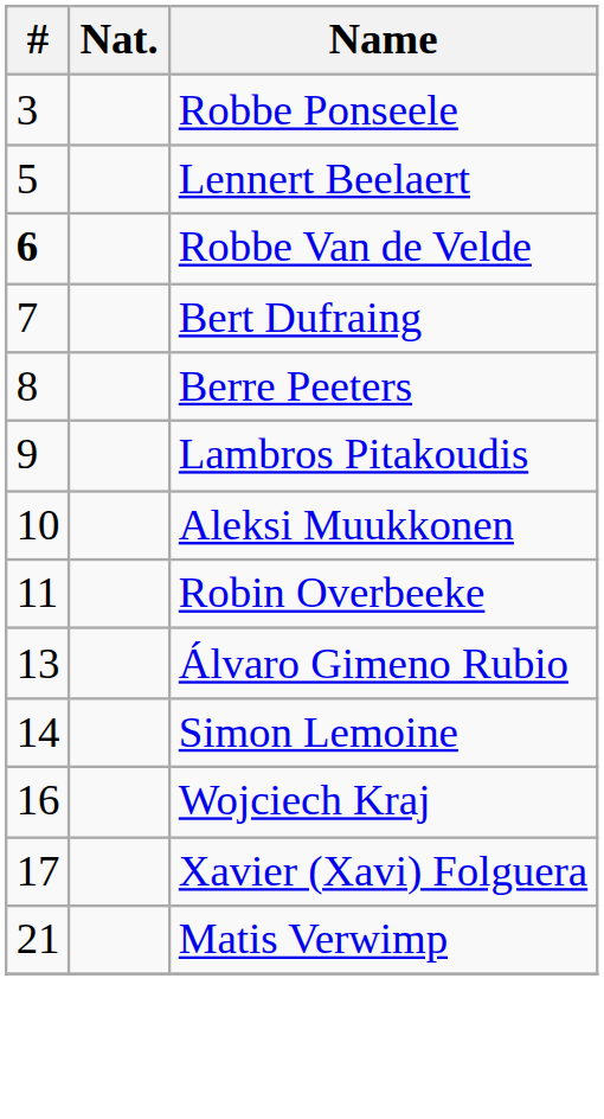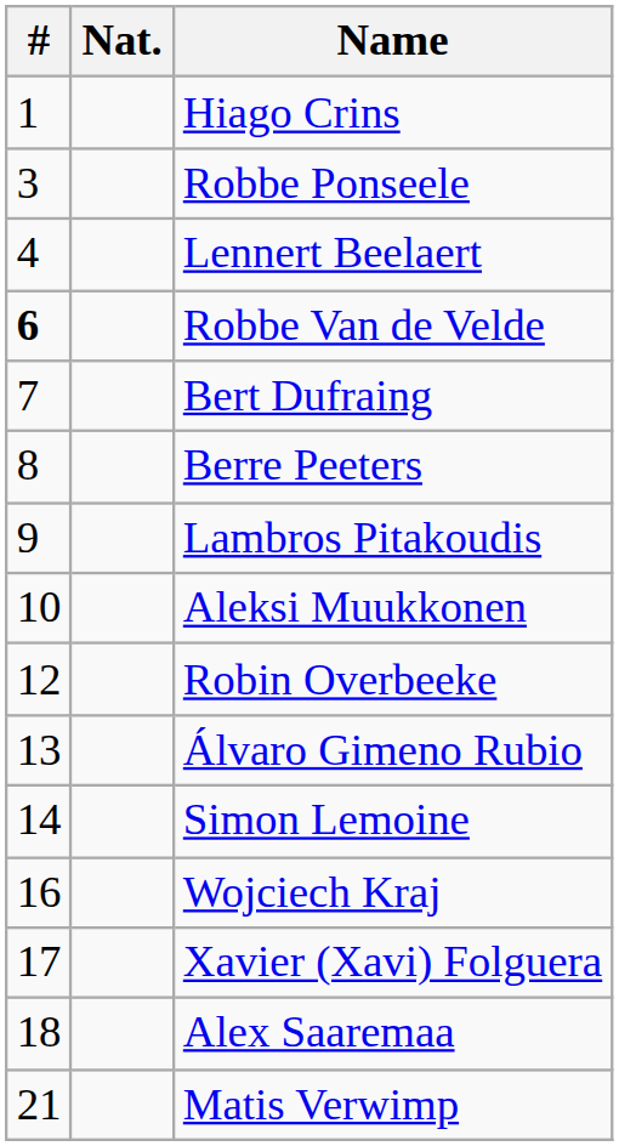 <table class="wikitable">
 <tr>
 <th>#</th>
 <th>Nat.</th>
 <th>Name</th>
 </tr>
 <tr>
+<td>1</td>
+<td></td>
+<td><a href='#'>Hiago Crins</a></td>
+</tr>
+<tr>
 <td>3</td>
 <td></td>
 <td><a href='#'>Robbe Ponseele</a></td>
 </tr>
 <tr>
-<td>5</td>
+<td>4</td>
 <td></td>
 <td><a href='#'>Lennert Beelaert</a></td>
 </tr>
 <tr>
 <td><strong>6</strong></td>
 <td></td>
 <td><a href='#'>Robbe Van de Velde</a></td>
 </tr>
 <tr>
 <td>7</td>
 <td></td>
 <td><a href='#'>Bert Dufraing</a></td>
 </tr>
 <tr>
 <td>8</td>
 <td></td>
 <td><a href='#'>Berre Peeters</a></td>
 </tr>
 <tr>
 <td>9</td>
 <td></td>
 <td><a href='#'>Lambros Pitakoudis</a></td>
 </tr>
 <tr>
 <td>10</td>
 <td></td>
 <td><a href='#'>Aleksi Muukkonen</a></td>
 </tr>
 <tr>
-<td>11</td>
+<td>12</td>
 <td></td>
 <td><a href='#'>Robin Overbeeke</a></td>
 </tr>
 <tr>
 <td>13</td>
 <td></td>
 <td><a href='#'>Álvaro Gimeno Rubio</a></td>
 </tr>
 <tr>
 <td>14</td>
 <td></td>
 <td><a href='#'>Simon Lemoine</a></td>
 </tr>
 <tr>
 <td>16</td>
 <td></td>
 <td><a href='#'>Wojciech Kraj</a></td>
 </tr>
 <tr>
 <td>17</td>
 <td></td>
 <td><a href='#'>Xavier (Xavi) Folguera</a></td>
 </tr>
 <tr>
+<td>18</td>
+<td></td>
+<td><a href='#'>Alex Saaremaa</a></td>
+</tr>
+<tr>
 <td>21</td>
 <td></td>
 <td><a href='#'>Matis Verwimp</a></td>
 </tr>
 <tr>
 </tr>
 </table>
